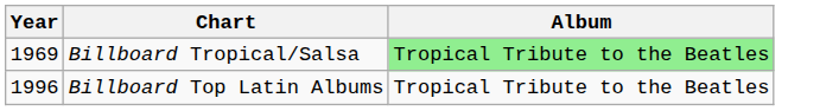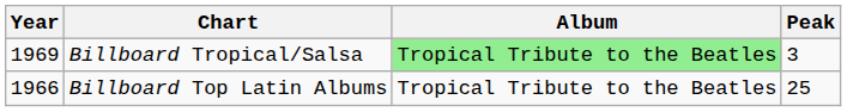 <table class="wikitable">
 <tr>
 <th>Year</th>
 <th>Chart </th>
 <th>Album</th>
+<th>Peak</th>
 </tr>
 <tr>
 <td>1969</td>
 <td><em>Billboard</em> Tropical/Salsa</td>
 <td style="background: lightgreen;">Tropical Tribute to the Beatles</td>
+<td>3</td>
 </tr>
 <tr>
-<td>1996</td>
+<td>1966</td>
 <td><em>Billboard</em> Top Latin Albums</td>
 <td>Tropical Tribute to the Beatles</td>
+<td>25</td>
 </tr>
 </table>
